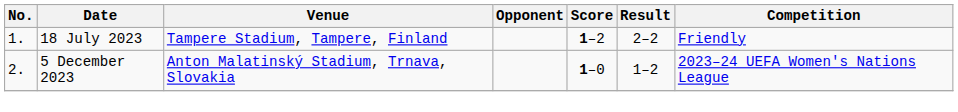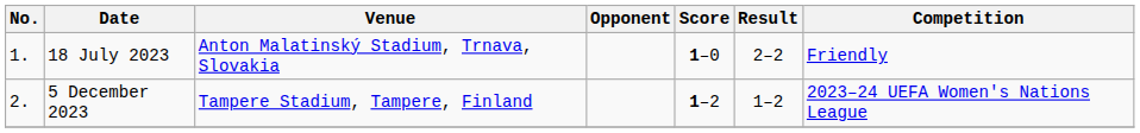 <table class="wikitable">
 <tr>
 <th>No.</th>
 <th>Date</th>
 <th>Venue</th>
 <th>Opponent</th>
 <th>Score</th>
 <th>Result</th>
 <th>Competition</th>
 </tr>
 <tr>
 <td>1.</td>
 <td>18 July 2023</td>
-<td><a href='#'>Tampere Stadium</a>, <a href='#'>Tampere</a>, <a href='#'>Finland</a></td>
+<td><a href='#'>Anton Malatinský Stadium</a>, <a href='#'>Trnava</a>, <a href='#'>Slovakia</a></td>
 <td></td>
-<td align=center><strong>1</strong>–2</td>
+<td align=center><strong>1</strong>–0</td>
 <td align=center>2–2</td>
 <td><a href='#'>Friendly</a></td>
 </tr>
 <tr>
 <td>2.</td>
 <td>5 December 2023</td>
-<td><a href='#'>Anton Malatinský Stadium</a>, <a href='#'>Trnava</a>, <a href='#'>Slovakia</a></td>
+<td><a href='#'>Tampere Stadium</a>, <a href='#'>Tampere</a>, <a href='#'>Finland</a></td>
 <td></td>
-<td align=center><strong>1</strong>–0</td>
+<td align=center><strong>1</strong>–2</td>
 <td align=center>1–2</td>
 <td><a href='#'>2023–24 UEFA Women's Nations League</a></td>
 </tr>
 <tr>
 </tr>
 </table>
